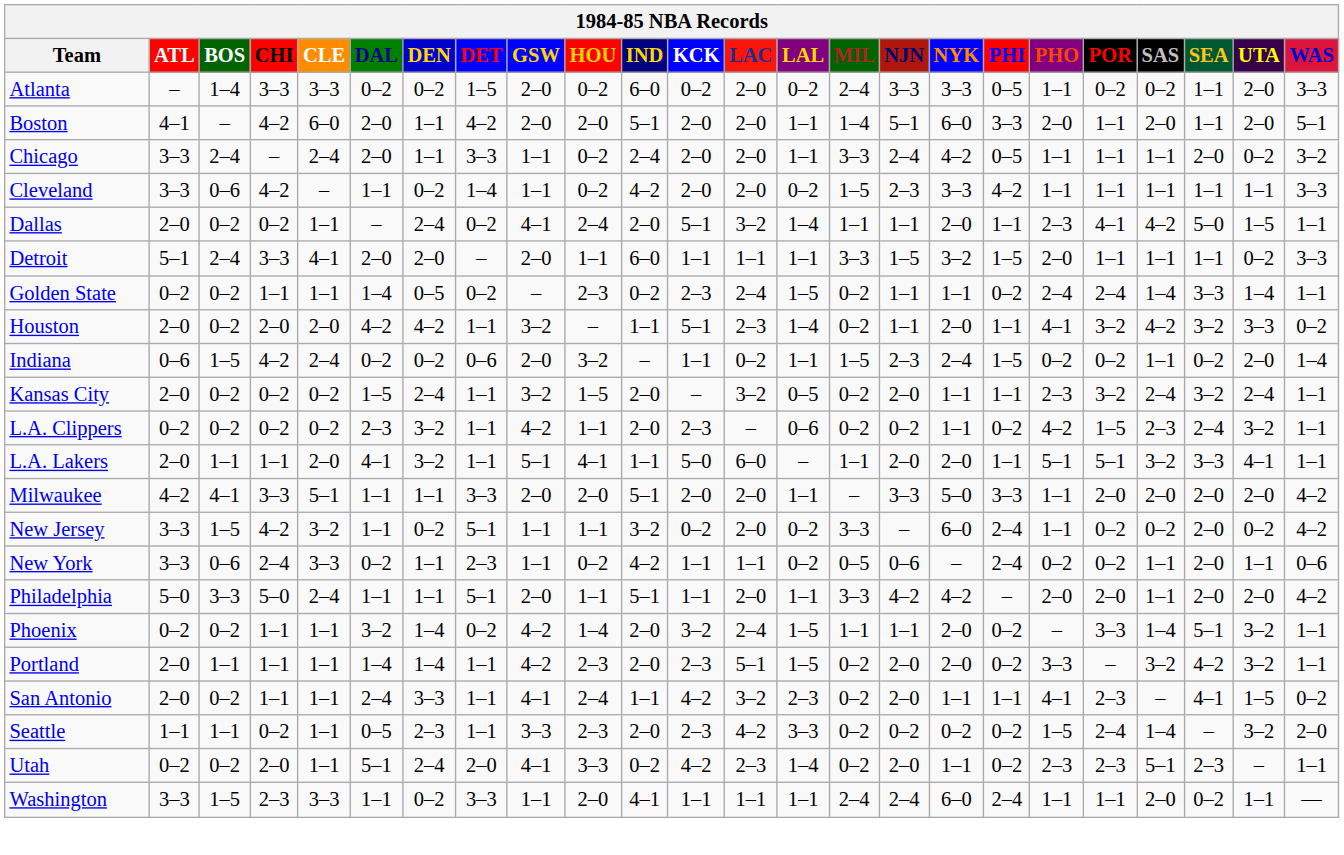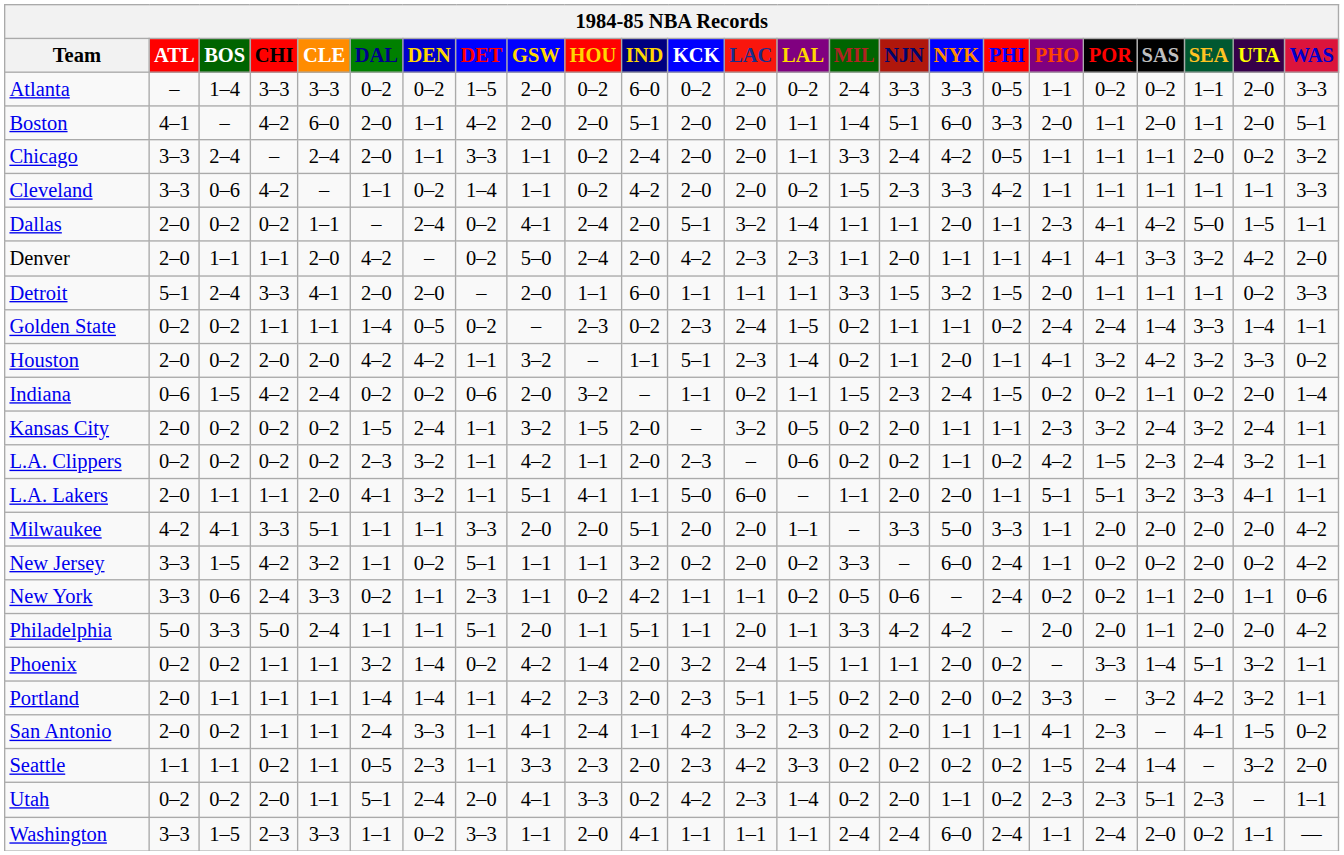 <table class="wikitable" style="font-size:95%; text-align:center;">
 <tr>
 <th colspan=24>1984-85 NBA Records</th>
 </tr>
 <tr>
 <th width=100>Team</th>
 <th style="background:#FF0000;color:#FFFFFF;width=35">ATL</th>
 <th style="background:#006400;color:#FFFFFF;width=35">BOS</th>
 <th style="background:#FF0000;color:#000000;width=35">CHI</th>
 <th style="background:#FF8C00;color:#FFFFFF;width=35">CLE</th>
 <th style="background:#008000;color:#00008B;width=35">DAL</th>
 <th style="background:#0000CD;color:#FFD700;width=35">DEN</th>
 <th style="background:#0000FF;color:#FF0000;width=35">DET</th>
 <th style="background:#0000FF;color:#FFD700;width=35">GSW</th>
 <th style="background:#FF0000;color:#FFD700;width=35">HOU</th>
 <th style="background:#000080;color:#FFD700;width=35">IND</th>
 <th style="background:#0000FF;color:#FFFFFF;width=35">KCK</th>
 <th style="background:#F9160D;color:#1A2E8B;width=35">LAC</th>
 <th style="background:#800080;color:#FFD700;width=35">LAL</th>
 <th style="background:#006400;color:#B22222;width=35">MIL</th>
 <th style="background:#B0170C;color:#00056D;width=35">NJN</th>
 <th style="background:#0000FF;color:#FF8C00;width=35">NYK</th>
 <th style="background:#FF0000;color:#0000FF;width=35">PHI</th>
 <th style="background:#800080;color:#FF4500;width=35">PHO</th>
 <th style="background:#000000;color:#FF0000;width=35">POR</th>
 <th style="background:#000000;color:#C0C0C0;width=35">SAS</th>
 <th style="background:#005831;color:#FFC322;width=35">SEA</th>
 <th style="background:#36004A;color:#FFFF00;width=35">UTA</th>
 <th style="background:#DC143C;color:#0000CD;width=35">WAS</th>
 </tr>
 <tr>
 <td style="text-align:left;"><a href='#'>Atlanta</a></td>
 <td>–</td>
 <td>1–4</td>
 <td>3–3</td>
 <td>3–3</td>
 <td>0–2</td>
 <td>0–2</td>
 <td>1–5</td>
 <td>2–0</td>
 <td>0–2</td>
 <td>6–0</td>
 <td>0–2</td>
 <td>2–0</td>
 <td>0–2</td>
 <td>2–4</td>
 <td>3–3</td>
 <td>3–3</td>
 <td>0–5</td>
 <td>1–1</td>
 <td>0–2</td>
 <td>0–2</td>
 <td>1–1</td>
 <td>2–0</td>
 <td>3–3</td>
 </tr>
 <tr>
 <td style="text-align:left;"><a href='#'>Boston</a></td>
 <td>4–1</td>
 <td>–</td>
 <td>4–2</td>
 <td>6–0</td>
 <td>2–0</td>
 <td>1–1</td>
 <td>4–2</td>
 <td>2–0</td>
 <td>2–0</td>
 <td>5–1</td>
 <td>2–0</td>
 <td>2–0</td>
 <td>1–1</td>
 <td>1–4</td>
 <td>5–1</td>
 <td>6–0</td>
 <td>3–3</td>
 <td>2–0</td>
 <td>1–1</td>
 <td>2–0</td>
 <td>1–1</td>
 <td>2–0</td>
 <td>5–1</td>
 </tr>
 <tr>
 <td style="text-align:left;"><a href='#'>Chicago</a></td>
 <td>3–3</td>
 <td>2–4</td>
 <td>–</td>
 <td>2–4</td>
 <td>2–0</td>
 <td>1–1</td>
 <td>3–3</td>
 <td>1–1</td>
 <td>0–2</td>
 <td>2–4</td>
 <td>2–0</td>
 <td>2–0</td>
 <td>1–1</td>
 <td>3–3</td>
 <td>2–4</td>
 <td>4–2</td>
 <td>0–5</td>
 <td>1–1</td>
 <td>1–1</td>
 <td>1–1</td>
 <td>2–0</td>
 <td>0–2</td>
 <td>3–2</td>
 </tr>
 <tr>
 <td style="text-align:left;"><a href='#'>Cleveland</a></td>
 <td>3–3</td>
 <td>0–6</td>
 <td>4–2</td>
 <td>–</td>
 <td>1–1</td>
 <td>0–2</td>
 <td>1–4</td>
 <td>1–1</td>
 <td>0–2</td>
 <td>4–2</td>
 <td>2–0</td>
 <td>2–0</td>
 <td>0–2</td>
 <td>1–5</td>
 <td>2–3</td>
 <td>3–3</td>
 <td>4–2</td>
 <td>1–1</td>
 <td>1–1</td>
 <td>1–1</td>
 <td>1–1</td>
 <td>1–1</td>
 <td>3–3</td>
 </tr>
 <tr>
 <td style="text-align:left;"><a href='#'>Dallas</a></td>
 <td>2–0</td>
 <td>0–2</td>
 <td>0–2</td>
 <td>1–1</td>
 <td>–</td>
 <td>2–4</td>
 <td>0–2</td>
 <td>4–1</td>
 <td>2–4</td>
 <td>2–0</td>
 <td>5–1</td>
 <td>3–2</td>
 <td>1–4</td>
 <td>1–1</td>
 <td>1–1</td>
 <td>2–0</td>
 <td>1–1</td>
 <td>2–3</td>
 <td>4–1</td>
 <td>4–2</td>
 <td>5–0</td>
 <td>1–5</td>
 <td>1–1</td>
+</tr>
+<tr>
+<td style="text-align:left;">Denver</td>
+<td>2–0</td>
+<td>1–1</td>
+<td>1–1</td>
+<td>2–0</td>
+<td>4–2</td>
+<td>–</td>
+<td>0–2</td>
+<td>5–0</td>
+<td>2–4</td>
+<td>2–0</td>
+<td>4–2</td>
+<td>2–3</td>
+<td>2–3</td>
+<td>1–1</td>
+<td>2–0</td>
+<td>1–1</td>
+<td>1–1</td>
+<td>4–1</td>
+<td>4–1</td>
+<td>3–3</td>
+<td>3–2</td>
+<td>4–2</td>
+<td>2–0</td>
 </tr>
 <tr>
 <td style="text-align:left;"><a href='#'>Detroit</a></td>
 <td>5–1</td>
 <td>2–4</td>
 <td>3–3</td>
 <td>4–1</td>
 <td>2–0</td>
 <td>2–0</td>
 <td>–</td>
 <td>2–0</td>
 <td>1–1</td>
 <td>6–0</td>
 <td>1–1</td>
 <td>1–1</td>
 <td>1–1</td>
 <td>3–3</td>
 <td>1–5</td>
 <td>3–2</td>
 <td>1–5</td>
 <td>2–0</td>
 <td>1–1</td>
 <td>1–1</td>
 <td>1–1</td>
 <td>0–2</td>
 <td>3–3</td>
 </tr>
 <tr>
 <td style="text-align:left;"><a href='#'>Golden State</a></td>
 <td>0–2</td>
 <td>0–2</td>
 <td>1–1</td>
 <td>1–1</td>
 <td>1–4</td>
 <td>0–5</td>
 <td>0–2</td>
 <td>–</td>
 <td>2–3</td>
 <td>0–2</td>
 <td>2–3</td>
 <td>2–4</td>
 <td>1–5</td>
 <td>0–2</td>
 <td>1–1</td>
 <td>1–1</td>
 <td>0–2</td>
 <td>2–4</td>
 <td>2–4</td>
 <td>1–4</td>
 <td>3–3</td>
 <td>1–4</td>
 <td>1–1</td>
 </tr>
 <tr>
 <td style="text-align:left;"><a href='#'>Houston</a></td>
 <td>2–0</td>
 <td>0–2</td>
 <td>2–0</td>
 <td>2–0</td>
 <td>4–2</td>
 <td>4–2</td>
 <td>1–1</td>
 <td>3–2</td>
 <td>–</td>
 <td>1–1</td>
 <td>5–1</td>
 <td>2–3</td>
 <td>1–4</td>
 <td>0–2</td>
 <td>1–1</td>
 <td>2–0</td>
 <td>1–1</td>
 <td>4–1</td>
 <td>3–2</td>
 <td>4–2</td>
 <td>3–2</td>
 <td>3–3</td>
 <td>0–2</td>
 </tr>
 <tr>
 <td style="text-align:left;"><a href='#'>Indiana</a></td>
 <td>0–6</td>
 <td>1–5</td>
 <td>4–2</td>
 <td>2–4</td>
 <td>0–2</td>
 <td>0–2</td>
 <td>0–6</td>
 <td>2–0</td>
 <td>3–2</td>
 <td>–</td>
 <td>1–1</td>
 <td>0–2</td>
 <td>1–1</td>
 <td>1–5</td>
 <td>2–3</td>
 <td>2–4</td>
 <td>1–5</td>
 <td>0–2</td>
 <td>0–2</td>
 <td>1–1</td>
 <td>0–2</td>
 <td>2–0</td>
 <td>1–4</td>
 </tr>
 <tr>
 <td style="text-align:left;"><a href='#'>Kansas City</a></td>
 <td>2–0</td>
 <td>0–2</td>
 <td>0–2</td>
 <td>0–2</td>
 <td>1–5</td>
 <td>2–4</td>
 <td>1–1</td>
 <td>3–2</td>
 <td>1–5</td>
 <td>2–0</td>
 <td>–</td>
 <td>3–2</td>
 <td>0–5</td>
 <td>0–2</td>
 <td>2–0</td>
 <td>1–1</td>
 <td>1–1</td>
 <td>2–3</td>
 <td>3–2</td>
 <td>2–4</td>
 <td>3–2</td>
 <td>2–4</td>
 <td>1–1</td>
 </tr>
 <tr>
 <td style="text-align:left;"><a href='#'>L.A. Clippers</a></td>
 <td>0–2</td>
 <td>0–2</td>
 <td>0–2</td>
 <td>0–2</td>
 <td>2–3</td>
 <td>3–2</td>
 <td>1–1</td>
 <td>4–2</td>
 <td>1–1</td>
 <td>2–0</td>
 <td>2–3</td>
 <td>–</td>
 <td>0–6</td>
 <td>0–2</td>
 <td>0–2</td>
 <td>1–1</td>
 <td>0–2</td>
 <td>4–2</td>
 <td>1–5</td>
 <td>2–3</td>
 <td>2–4</td>
 <td>3–2</td>
 <td>1–1</td>
 </tr>
 <tr>
 <td style="text-align:left;"><a href='#'>L.A. Lakers</a></td>
 <td>2–0</td>
 <td>1–1</td>
 <td>1–1</td>
 <td>2–0</td>
 <td>4–1</td>
 <td>3–2</td>
 <td>1–1</td>
 <td>5–1</td>
 <td>4–1</td>
 <td>1–1</td>
 <td>5–0</td>
 <td>6–0</td>
 <td>–</td>
 <td>1–1</td>
 <td>2–0</td>
 <td>2–0</td>
 <td>1–1</td>
 <td>5–1</td>
 <td>5–1</td>
 <td>3–2</td>
 <td>3–3</td>
 <td>4–1</td>
 <td>1–1</td>
 </tr>
 <tr>
 <td style="text-align:left;"><a href='#'>Milwaukee</a></td>
 <td>4–2</td>
 <td>4–1</td>
 <td>3–3</td>
 <td>5–1</td>
 <td>1–1</td>
 <td>1–1</td>
 <td>3–3</td>
 <td>2–0</td>
 <td>2–0</td>
 <td>5–1</td>
 <td>2–0</td>
 <td>2–0</td>
 <td>1–1</td>
 <td>–</td>
 <td>3–3</td>
 <td>5–0</td>
 <td>3–3</td>
 <td>1–1</td>
 <td>2–0</td>
 <td>2–0</td>
 <td>2–0</td>
 <td>2–0</td>
 <td>4–2</td>
 </tr>
 <tr>
 <td style="text-align:left;"><a href='#'>New Jersey</a></td>
 <td>3–3</td>
 <td>1–5</td>
 <td>4–2</td>
 <td>3–2</td>
 <td>1–1</td>
 <td>0–2</td>
 <td>5–1</td>
 <td>1–1</td>
 <td>1–1</td>
 <td>3–2</td>
 <td>0–2</td>
 <td>2–0</td>
 <td>0–2</td>
 <td>3–3</td>
 <td>–</td>
 <td>6–0</td>
 <td>2–4</td>
 <td>1–1</td>
 <td>0–2</td>
 <td>0–2</td>
 <td>2–0</td>
 <td>0–2</td>
 <td>4–2</td>
 </tr>
 <tr>
 <td style="text-align:left;"><a href='#'>New York</a></td>
 <td>3–3</td>
 <td>0–6</td>
 <td>2–4</td>
 <td>3–3</td>
 <td>0–2</td>
 <td>1–1</td>
 <td>2–3</td>
 <td>1–1</td>
 <td>0–2</td>
 <td>4–2</td>
 <td>1–1</td>
 <td>1–1</td>
 <td>0–2</td>
 <td>0–5</td>
 <td>0–6</td>
 <td>–</td>
 <td>2–4</td>
 <td>0–2</td>
 <td>0–2</td>
 <td>1–1</td>
 <td>2–0</td>
 <td>1–1</td>
 <td>0–6</td>
 </tr>
 <tr>
 <td style="text-align:left;"><a href='#'>Philadelphia</a></td>
 <td>5–0</td>
 <td>3–3</td>
 <td>5–0</td>
 <td>2–4</td>
 <td>1–1</td>
 <td>1–1</td>
 <td>5–1</td>
 <td>2–0</td>
 <td>1–1</td>
 <td>5–1</td>
 <td>1–1</td>
 <td>2–0</td>
 <td>1–1</td>
 <td>3–3</td>
 <td>4–2</td>
 <td>4–2</td>
 <td>–</td>
 <td>2–0</td>
 <td>2–0</td>
 <td>1–1</td>
 <td>2–0</td>
 <td>2–0</td>
 <td>4–2</td>
 </tr>
 <tr>
 <td style="text-align:left;"><a href='#'>Phoenix</a></td>
 <td>0–2</td>
 <td>0–2</td>
 <td>1–1</td>
 <td>1–1</td>
 <td>3–2</td>
 <td>1–4</td>
 <td>0–2</td>
 <td>4–2</td>
 <td>1–4</td>
 <td>2–0</td>
 <td>3–2</td>
 <td>2–4</td>
 <td>1–5</td>
 <td>1–1</td>
 <td>1–1</td>
 <td>2–0</td>
 <td>0–2</td>
 <td>–</td>
 <td>3–3</td>
 <td>1–4</td>
 <td>5–1</td>
 <td>3–2</td>
 <td>1–1</td>
 </tr>
 <tr>
 <td style="text-align:left;"><a href='#'>Portland</a></td>
 <td>2–0</td>
 <td>1–1</td>
 <td>1–1</td>
 <td>1–1</td>
 <td>1–4</td>
 <td>1–4</td>
 <td>1–1</td>
 <td>4–2</td>
 <td>2–3</td>
 <td>2–0</td>
 <td>2–3</td>
 <td>5–1</td>
 <td>1–5</td>
 <td>0–2</td>
 <td>2–0</td>
 <td>2–0</td>
 <td>0–2</td>
 <td>3–3</td>
 <td>–</td>
 <td>3–2</td>
 <td>4–2</td>
 <td>3–2</td>
 <td>1–1</td>
 </tr>
 <tr>
 <td style="text-align:left;"><a href='#'>San Antonio</a></td>
 <td>2–0</td>
 <td>0–2</td>
 <td>1–1</td>
 <td>1–1</td>
 <td>2–4</td>
 <td>3–3</td>
 <td>1–1</td>
 <td>4–1</td>
 <td>2–4</td>
 <td>1–1</td>
 <td>4–2</td>
 <td>3–2</td>
 <td>2–3</td>
 <td>0–2</td>
 <td>2–0</td>
 <td>1–1</td>
 <td>1–1</td>
 <td>4–1</td>
 <td>2–3</td>
 <td>–</td>
 <td>4–1</td>
 <td>1–5</td>
 <td>0–2</td>
 </tr>
 <tr>
 <td style="text-align:left;"><a href='#'>Seattle</a></td>
 <td>1–1</td>
 <td>1–1</td>
 <td>0–2</td>
 <td>1–1</td>
 <td>0–5</td>
 <td>2–3</td>
 <td>1–1</td>
 <td>3–3</td>
 <td>2–3</td>
 <td>2–0</td>
 <td>2–3</td>
 <td>4–2</td>
 <td>3–3</td>
 <td>0–2</td>
 <td>0–2</td>
 <td>0–2</td>
 <td>0–2</td>
 <td>1–5</td>
 <td>2–4</td>
 <td>1–4</td>
 <td>–</td>
 <td>3–2</td>
 <td>2–0</td>
 </tr>
 <tr>
 <td style="text-align:left;"><a href='#'>Utah</a></td>
 <td>0–2</td>
 <td>0–2</td>
 <td>2–0</td>
 <td>1–1</td>
 <td>5–1</td>
 <td>2–4</td>
 <td>2–0</td>
 <td>4–1</td>
 <td>3–3</td>
 <td>0–2</td>
 <td>4–2</td>
 <td>2–3</td>
 <td>1–4</td>
 <td>0–2</td>
 <td>2–0</td>
 <td>1–1</td>
 <td>0–2</td>
 <td>2–3</td>
 <td>2–3</td>
 <td>5–1</td>
 <td>2–3</td>
 <td>–</td>
 <td>1–1</td>
 </tr>
 <tr>
 <td style="text-align:left;"><a href='#'>Washington</a></td>
 <td>3–3</td>
 <td>1–5</td>
 <td>2–3</td>
 <td>3–3</td>
 <td>1–1</td>
 <td>0–2</td>
 <td>3–3</td>
 <td>1–1</td>
 <td>2–0</td>
 <td>4–1</td>
 <td>1–1</td>
 <td>1–1</td>
 <td>1–1</td>
 <td>2–4</td>
 <td>2–4</td>
 <td>6–0</td>
 <td>2–4</td>
 <td>1–1</td>
-<td>1–1</td>
+<td>2–4</td>
 <td>2–0</td>
 <td>0–2</td>
 <td>1–1</td>
 <td>—</td>
 </tr>
 </table>
